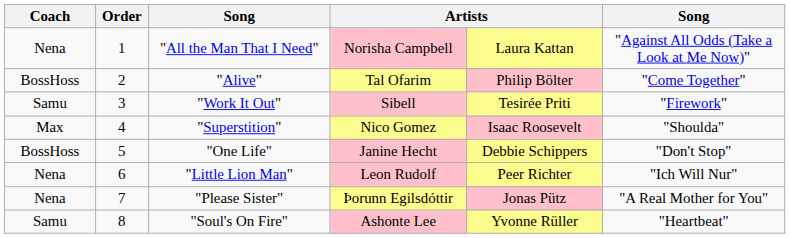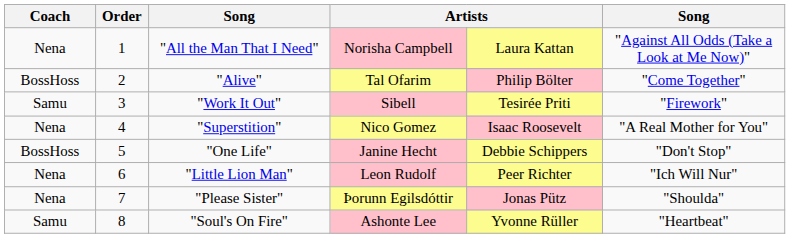 <table class="wikitable" style="text-align: center; width:95%;">
 <tr>
 <th width="10%">Coach</th>
 <th width="05%">Order</th>
 <th width="20%">Song</th>
 <th colspan=2 width="30%">Artists</th>
 <th width="20%">Song</th>
 </tr>
 <tr>
 <td>Nena</td>
 <td>1</td>
 <td>"<a href='#'>All the Man That I Need</a>"</td>
 <td width="15%" style="background:pink;">Norisha Campbell</td>
 <td width="15%" style="background:#fdfc8f;">Laura Kattan</td>
 <td>"<a href='#'>Against All Odds (Take a Look at Me Now)</a>"</td>
 </tr>
 <tr>
 <td>BossHoss</td>
 <td>2</td>
 <td>"<a href='#'>Alive</a>"</td>
 <td width="15%" style="background:#fdfc8f;">Tal Ofarim</td>
 <td width="15%" style="background:pink;">Philip Bölter</td>
 <td>"<a href='#'>Come Together</a>"</td>
 </tr>
 <tr>
 <td>Samu</td>
 <td>3</td>
 <td>"<a href='#'>Work It Out</a>"</td>
 <td width="15%" style="background:pink;">Sibell</td>
 <td width="15%" style="background:#fdfc8f;">Tesirée Priti</td>
 <td>"<a href='#'>Firework</a>"</td>
 </tr>
 <tr>
-<td>Max</td>
+<td>Nena</td>
 <td>4</td>
 <td>"<a href='#'>Superstition</a>"</td>
 <td width="15%" style="background:#fdfc8f;">Nico Gomez</td>
 <td width="15%" style="background:pink;">Isaac Roosevelt</td>
-<td>"Shoulda"</td>
+<td>"A Real Mother for You"</td>
 </tr>
 <tr>
 <td>BossHoss</td>
 <td>5</td>
 <td>"One Life"</td>
 <td width="15%" style="background:pink;">Janine Hecht</td>
 <td width="15%" style="background:#fdfc8f;">Debbie Schippers</td>
 <td>"Don't Stop"</td>
 </tr>
 <tr>
 <td>Nena</td>
 <td>6</td>
 <td>"<a href='#'>Little Lion Man</a>"</td>
 <td width="15%" style="background:pink;">Leon Rudolf</td>
 <td width="15%" style="background:#fdfc8f;">Peer Richter</td>
 <td>"Ich Will Nur"</td>
 </tr>
 <tr>
 <td>Nena</td>
 <td>7</td>
 <td>"Please Sister"</td>
 <td width="15%" style="background:#fdfc8f;">Þorunn Egilsdóttir</td>
 <td width="15%" style="background:pink;">Jonas Pütz</td>
-<td>"A Real Mother for You"</td>
+<td>"Shoulda"</td>
 </tr>
 <tr>
 <td>Samu</td>
 <td>8</td>
 <td>"Soul's On Fire"</td>
 <td width="15%" style="background:pink;">Ashonte Lee</td>
 <td width="15%" style="background:#fdfc8f;">Yvonne Rüller</td>
 <td>"Heartbeat"</td>
 </tr>
 </table>
